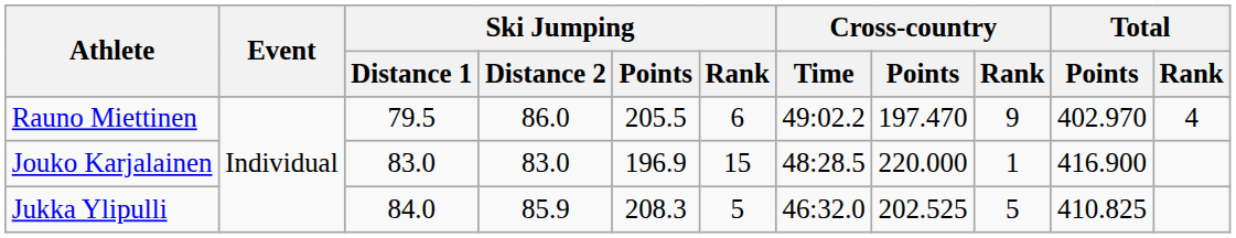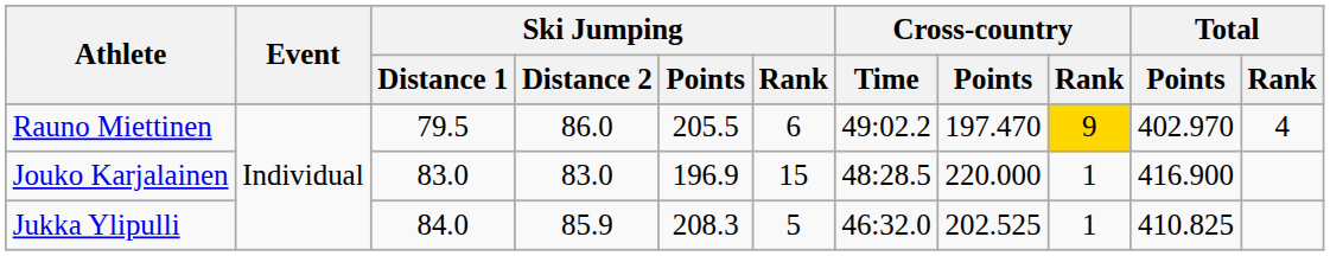 <table class="wikitable" style="font-size:90%">
 <tr>
 <th rowspan="2">Athlete</th>
 <th rowspan="2">Event</th>
 <th colspan="4">Ski Jumping</th>
 <th colspan="3">Cross-country</th>
 <th colspan="2">Total</th>
 </tr>
 <tr>
 <th>Distance 1</th>
 <th>Distance 2</th>
 <th>Points</th>
 <th>Rank</th>
 <th>Time</th>
 <th>Points</th>
 <th>Rank</th>
 <th>Points</th>
 <th>Rank</th>
 </tr>
 <tr>
 <td><a href='#'>Rauno Miettinen</a></td>
 <td rowspan="3">Individual</td>
 <td align="center">79.5</td>
 <td align="center">86.0</td>
 <td align="center">205.5</td>
 <td align="center">6</td>
 <td align="center">49:02.2</td>
 <td align="center">197.470</td>
-<td align="center">9</td>
+<td align="center" style="background: gold;">9</td>
 <td align="center">402.970</td>
 <td align="center">4</td>
 </tr>
 <tr>
 <td><a href='#'>Jouko Karjalainen</a></td>
 <td align="center">83.0</td>
 <td align="center">83.0</td>
 <td align="center">196.9</td>
 <td align="center">15</td>
 <td align="center">48:28.5</td>
 <td align="center">220.000</td>
 <td align="center">1</td>
 <td align="center">416.900</td>
 <td align="center"></td>
 </tr>
 <tr>
 <td><a href='#'>Jukka Ylipulli</a></td>
 <td align="center">84.0</td>
 <td align="center">85.9</td>
 <td align="center">208.3</td>
 <td align="center">5</td>
 <td align="center">46:32.0</td>
 <td align="center">202.525</td>
-<td align="center">5</td>
+<td align="center">1</td>
 <td align="center">410.825</td>
 <td align="center"></td>
 </tr>
 </table>
